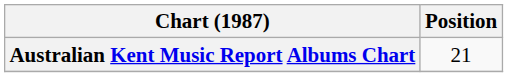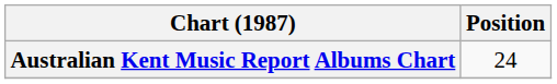 <table class="wikitable plainrowheaders" style="text-align:center">
 <tr>
 <th>Chart (1987)</th>
 <th>Position</th>
 </tr>
 <tr>
 <th scope="row">Australian <a href='#'>Kent Music Report</a> <a href='#'>Albums Chart</a></th>
-<td>21</td>
+<td>24</td>
 </tr>
 <tr>
 </tr>
 </table>
